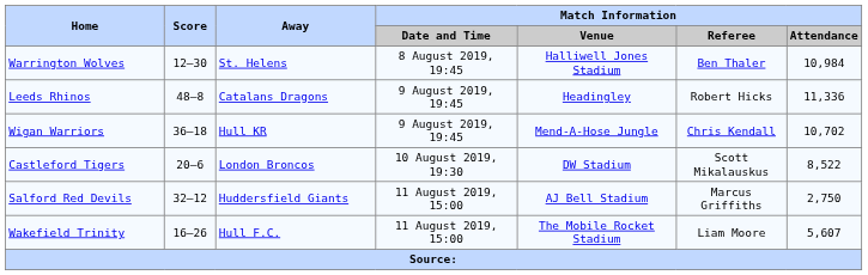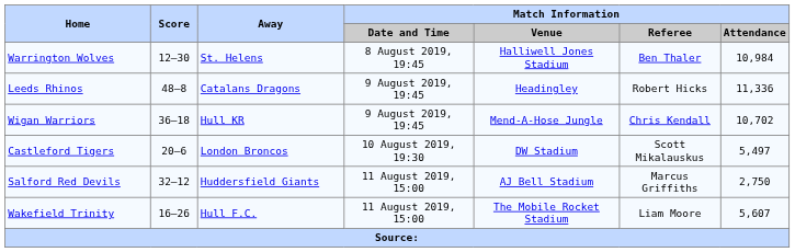 <table border="1" style="border-collapse:collapse; font-size:90%; text-align:center;" cellpadding="3" cellspacing="0" width="100%">
 <tr bgcolor="#C1D8FF">
 <th rowspan="2" width="19%">Home</th>
 <th rowspan="2" width="6%">Score</th>
 <th rowspan="2" width="19%">Away</th>
 <th colspan="4">Match Information</th>
 </tr>
 <tr bgcolor="#CCCCCC">
 <th width="17%">Date and Time</th>
 <th width="19%">Venue</th>
 <th width="13%">Referee</th>
 <th width="7%">Attendance</th>
 </tr>
 <tr bgcolor="#F5FAFF">
 <td align="left"> <a href='#'>Warrington Wolves</a></td>
 <td>12–30</td>
 <td align="left"> <a href='#'>St. Helens</a></td>
 <td>8 August 2019, 19:45</td>
 <td><a href='#'>Halliwell Jones Stadium</a></td>
 <td><a href='#'>Ben Thaler</a></td>
 <td>10,984</td>
 </tr>
 <tr bgcolor="#F5FAFF">
 <td align="left"> <a href='#'>Leeds Rhinos</a></td>
 <td>48–8</td>
 <td align="left"> <a href='#'>Catalans Dragons</a></td>
 <td>9 August 2019, 19:45</td>
 <td><a href='#'>Headingley</a></td>
 <td>Robert Hicks</td>
 <td>11,336</td>
 </tr>
 <tr bgcolor="#F5FAFF">
 <td align="left"> <a href='#'>Wigan Warriors</a></td>
 <td>36–18</td>
 <td align="left"> <a href='#'>Hull KR</a></td>
 <td>9 August 2019, 19:45</td>
 <td><a href='#'>Mend-A-Hose Jungle</a></td>
 <td><a href='#'>Chris Kendall</a></td>
 <td>10,702</td>
 </tr>
 <tr bgcolor="#F5FAFF">
 <td align="left"> <a href='#'>Castleford Tigers</a></td>
 <td>20–6</td>
 <td align="left"> <a href='#'>London Broncos</a></td>
 <td>10 August 2019, 19:30</td>
 <td><a href='#'>DW Stadium</a></td>
 <td>Scott Mikalauskus</td>
-<td>8,522</td>
+<td>5,497</td>
 </tr>
 <tr bgcolor="#F5FAFF">
 <td align="left"> <a href='#'>Salford Red Devils</a></td>
 <td>32–12</td>
 <td align="left"> <a href='#'>Huddersfield Giants</a></td>
 <td>11 August 2019, 15:00</td>
 <td><a href='#'>AJ Bell Stadium</a></td>
 <td>Marcus Griffiths</td>
 <td>2,750</td>
 </tr>
 <tr bgcolor="#F5FAFF">
 <td align="left"> <a href='#'>Wakefield Trinity</a></td>
 <td>16–26</td>
 <td align="left"> <a href='#'>Hull F.C.</a></td>
 <td>11 August 2019, 15:00</td>
 <td><a href='#'>The Mobile Rocket Stadium</a></td>
 <td>Liam Moore</td>
 <td>5,607</td>
 </tr>
 <tr style="background:#c1d8ff;">
 <th colspan="7">Source:</th>
 </tr>
 </table>
